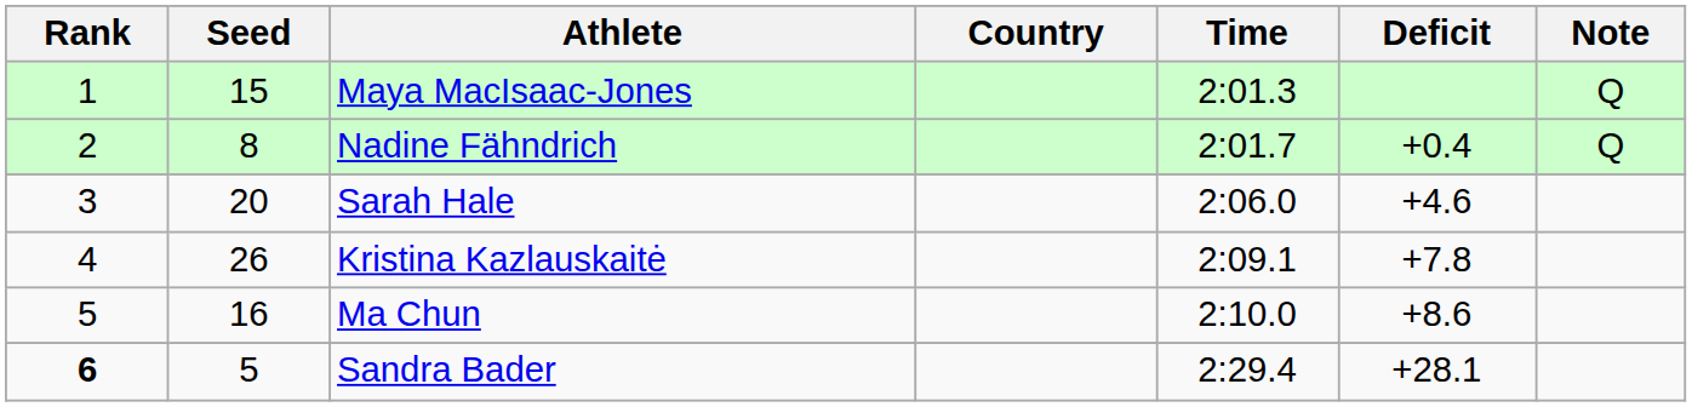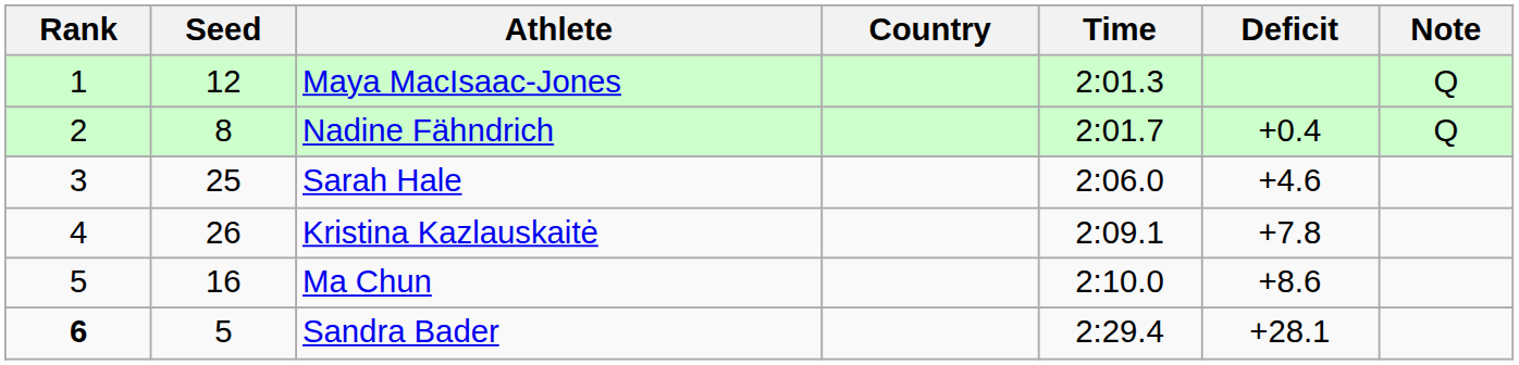 <table class="wikitable sortable" style="text-align:center" width=60%>
 <tr>
 <th>Rank</th>
 <th>Seed</th>
 <th>Athlete</th>
 <th>Country</th>
 <th>Time</th>
 <th data-sort-type=number>Deficit</th>
 <th>Note</th>
 </tr>
 <tr bgcolor=ccffcc>
 <td>1</td>
-<td>15</td>
+<td>12</td>
 <td align=left><a href='#'>Maya MacIsaac-Jones</a></td>
 <td align=left></td>
 <td>2:01.3</td>
 <td></td>
 <td>Q</td>
 </tr>
 <tr bgcolor=ccffcc>
 <td>2</td>
 <td>8</td>
 <td align=left><a href='#'>Nadine Fähndrich</a></td>
 <td align=left></td>
 <td>2:01.7</td>
 <td>+0.4</td>
 <td>Q</td>
 </tr>
 <tr>
 <td>3</td>
-<td>20</td>
+<td>25</td>
 <td align=left><a href='#'>Sarah Hale</a></td>
 <td align=left></td>
 <td>2:06.0</td>
 <td>+4.6</td>
 <td></td>
 </tr>
 <tr>
 <td>4</td>
 <td>26</td>
 <td align=left><a href='#'>Kristina Kazlauskaitė</a></td>
 <td align=left></td>
 <td>2:09.1</td>
 <td>+7.8</td>
 <td></td>
 </tr>
 <tr>
 <td>5</td>
 <td>16</td>
 <td align=left><a href='#'>Ma Chun</a></td>
 <td align=left></td>
 <td>2:10.0</td>
 <td>+8.6</td>
 <td></td>
 </tr>
 <tr>
 <td><strong>6</strong></td>
 <td>5</td>
 <td align=left><a href='#'>Sandra Bader</a></td>
 <td align=left></td>
 <td>2:29.4</td>
 <td>+28.1</td>
 <td></td>
 </tr>
 </table>
